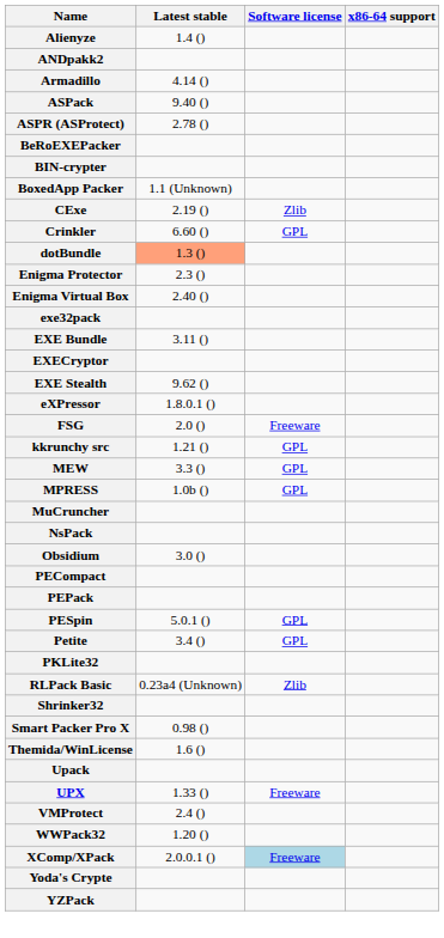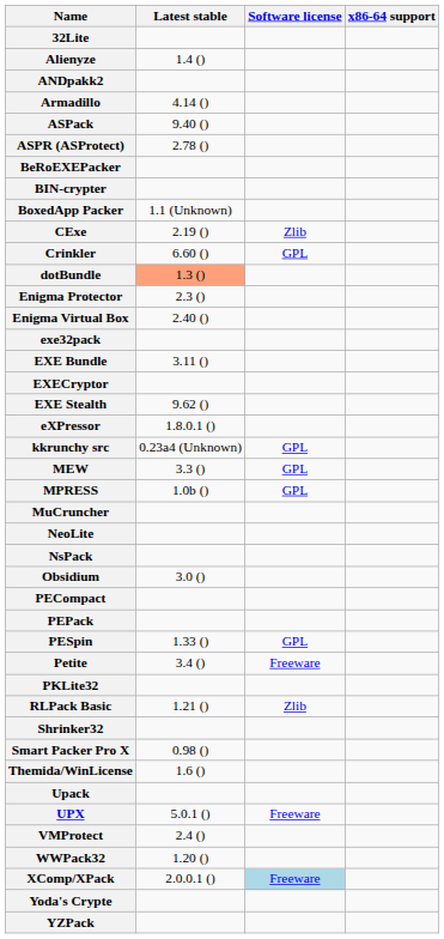 <table class="sortable wikitable" style="text-align:center">
 <tr>
 <th>Name</th>
 <th>Latest stable</th>
 <th><a href='#'>Software license</a></th>
 <th><a href='#'>x86-64</a> support</th>
+</tr>
+<tr>
+<th>32Lite</th>
+<td></td>
+<td></td>
+<td></td>
 </tr>
 <tr>
 <th>Alienyze</th>
 <td>1.4 ()</td>
 <td></td>
 <td></td>
 </tr>
 <tr>
 <th>ANDpakk2</th>
 <td></td>
 <td></td>
 <td></td>
 </tr>
 <tr>
 <th>Armadillo</th>
 <td>4.14 ()</td>
 <td></td>
 <td></td>
 </tr>
 <tr>
 <th>ASPack</th>
 <td>9.40 ()</td>
 <td></td>
 <td></td>
 </tr>
 <tr>
 <th>ASPR (ASProtect)</th>
 <td>2.78 ()</td>
 <td></td>
 <td></td>
 </tr>
 <tr>
 <th>BeRoEXEPacker</th>
 <td></td>
 <td></td>
 <td></td>
 </tr>
 <tr>
 <th>BIN-crypter</th>
 <td></td>
 <td></td>
 <td></td>
 </tr>
 <tr>
 <th>BoxedApp Packer</th>
 <td>1.1 (Unknown)</td>
 <td></td>
 <td></td>
 </tr>
 <tr>
 <th>CExe</th>
 <td>2.19 ()</td>
 <td><a href='#'>Zlib</a></td>
 <td></td>
 </tr>
 <tr>
 <th>Crinkler</th>
 <td>6.60 ()</td>
 <td><a href='#'>GPL</a></td>
 <td></td>
 </tr>
 <tr>
 <th>dotBundle</th>
 <td style="background: lightsalmon;">1.3 ()</td>
 <td></td>
 <td></td>
 </tr>
 <tr>
 <th>Enigma Protector</th>
 <td>2.3 ()</td>
 <td></td>
 <td></td>
 </tr>
 <tr>
 <th>Enigma Virtual Box</th>
 <td>2.40 ()</td>
 <td></td>
 <td></td>
 </tr>
 <tr>
 <th>exe32pack</th>
 <td></td>
 <td></td>
 <td></td>
 </tr>
 <tr>
 <th>EXE Bundle</th>
 <td>3.11 ()</td>
 <td></td>
 <td></td>
 </tr>
 <tr>
 <th>EXECryptor</th>
 <td></td>
 <td></td>
 <td></td>
 </tr>
 <tr>
 <th>EXE Stealth</th>
 <td>9.62 ()</td>
 <td></td>
 <td></td>
 </tr>
 <tr>
 <th>eXPressor</th>
 <td>1.8.0.1 ()</td>
 <td></td>
 <td></td>
 </tr>
 <tr>
-<th>FSG</th>
-<td>2.0 ()</td>
-<td><a href='#'>Freeware</a></td>
-<td></td>
-</tr>
-<tr>
 <th>kkrunchy src</th>
-<td>1.21 ()</td>
+<td>0.23a4 (Unknown)</td>
 <td><a href='#'>GPL</a></td>
 <td></td>
 </tr>
 <tr>
 <th>MEW</th>
 <td>3.3 ()</td>
 <td><a href='#'>GPL</a></td>
 <td></td>
 </tr>
 <tr>
 <th>MPRESS</th>
 <td>1.0b ()</td>
 <td><a href='#'>GPL</a></td>
 <td></td>
 </tr>
 <tr>
 <th>MuCruncher</th>
+<td></td>
+<td></td>
+<td></td>
+</tr>
+<tr>
+<th>NeoLite</th>
 <td></td>
 <td></td>
 <td></td>
 </tr>
 <tr>
 <th>NsPack</th>
 <td></td>
 <td></td>
 <td></td>
 </tr>
 <tr>
 <th>Obsidium</th>
 <td>3.0 ()</td>
 <td></td>
 <td></td>
 </tr>
 <tr>
 <th>PECompact</th>
 <td></td>
 <td></td>
 <td></td>
 </tr>
 <tr>
 <th>PEPack</th>
 <td></td>
 <td></td>
 <td></td>
 </tr>
 <tr>
 <th>PESpin</th>
-<td>5.0.1 ()</td>
+<td>1.33 ()</td>
 <td><a href='#'>GPL</a></td>
 <td></td>
 </tr>
 <tr>
 <th>Petite</th>
 <td>3.4 ()</td>
-<td><a href='#'>GPL</a></td>
+<td><a href='#'>Freeware</a></td>
 <td></td>
 </tr>
 <tr>
 <th>PKLite32</th>
 <td></td>
 <td></td>
 <td></td>
 </tr>
 <tr>
 <th>RLPack Basic</th>
-<td>0.23a4 (Unknown)</td>
+<td>1.21 ()</td>
 <td><a href='#'>Zlib</a></td>
 <td></td>
 </tr>
 <tr>
 <th>Shrinker32</th>
 <td></td>
 <td></td>
 <td></td>
 </tr>
 <tr>
 <th>Smart Packer Pro X</th>
 <td>0.98 ()</td>
 <td></td>
 <td></td>
 </tr>
 <tr>
 <th>Themida/WinLicense</th>
 <td>1.6 ()</td>
 <td></td>
 <td></td>
 </tr>
 <tr>
 <th>Upack</th>
 <td></td>
 <td></td>
 <td></td>
 </tr>
 <tr>
 <th><a href='#'>UPX</a></th>
-<td>1.33 ()</td>
+<td>5.0.1 ()</td>
 <td><a href='#'>Freeware</a></td>
 <td></td>
 </tr>
 <tr>
 <th>VMProtect</th>
 <td>2.4 ()</td>
 <td></td>
 <td></td>
 </tr>
 <tr>
 <th>WWPack32</th>
 <td>1.20 ()</td>
 <td></td>
 <td></td>
 </tr>
 <tr>
 <th>XComp/XPack</th>
 <td>2.0.0.1 ()</td>
 <td style="background: lightblue;"><a href='#'>Freeware</a></td>
 <td></td>
 </tr>
 <tr>
 <th>Yoda's Crypte</th>
 <td></td>
 <td></td>
 <td></td>
 </tr>
 <tr>
 <th>YZPack</th>
 <td></td>
 <td></td>
 <td></td>
 </tr>
 </table>
